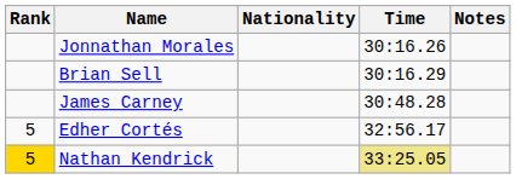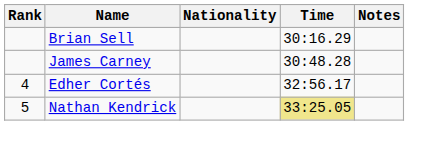 <table class="wikitable sortable" style="text-align:center">
 <tr>
 <th>Rank</th>
 <th>Name</th>
 <th>Nationality</th>
 <th>Time</th>
 <th>Notes</th>
-</tr>
-<tr>
-<td align=center></td>
-<td align=left><a href='#'>Jonnathan Morales</a></td>
-<td align=left></td>
-<td>30:16.26</td>
-<td></td>
 </tr>
 <tr>
 <td align=center></td>
 <td align=left><a href='#'>Brian Sell</a></td>
 <td align=left></td>
 <td>30:16.29</td>
 <td></td>
 </tr>
 <tr>
 <td align=center></td>
 <td align=left><a href='#'>James Carney</a></td>
 <td align=left></td>
 <td>30:48.28</td>
 <td></td>
 </tr>
 <tr>
-<td align=center>5</td>
+<td align=center>4</td>
 <td align=left><a href='#'>Edher Cortés</a></td>
 <td align=left></td>
 <td>32:56.17</td>
 <td></td>
 </tr>
 <tr>
-<td align=center style="background: gold;">5</td>
+<td align=center>5</td>
 <td align=left><a href='#'>Nathan Kendrick</a></td>
 <td align=left></td>
 <td style="background: khaki;">33:25.05</td>
 <td></td>
 </tr>
 </table>
